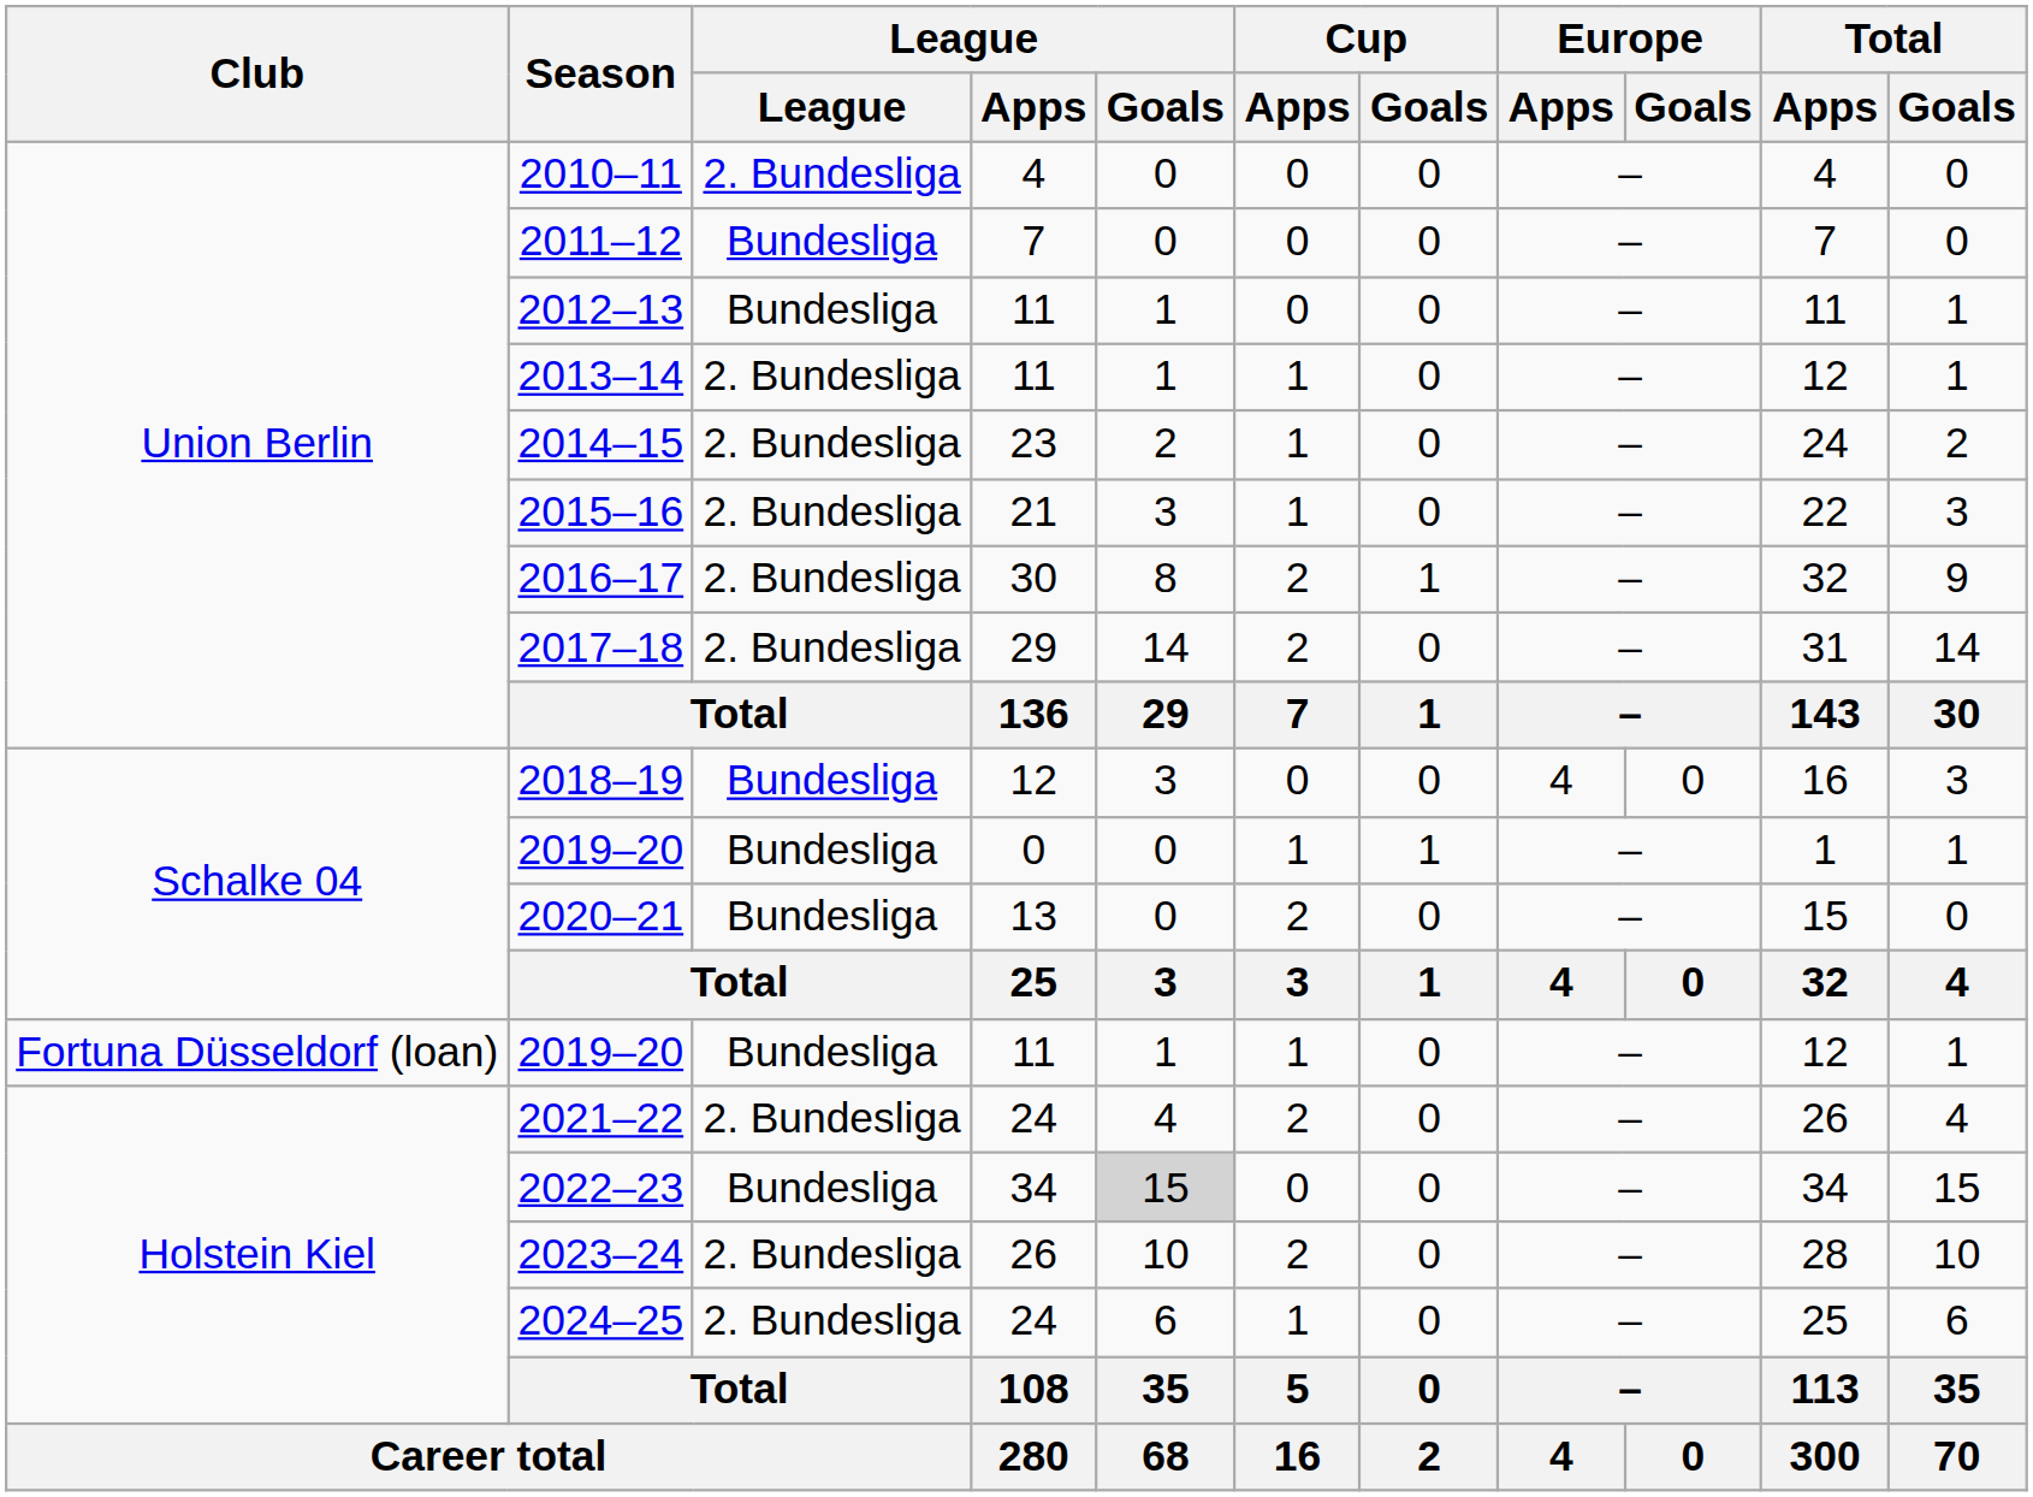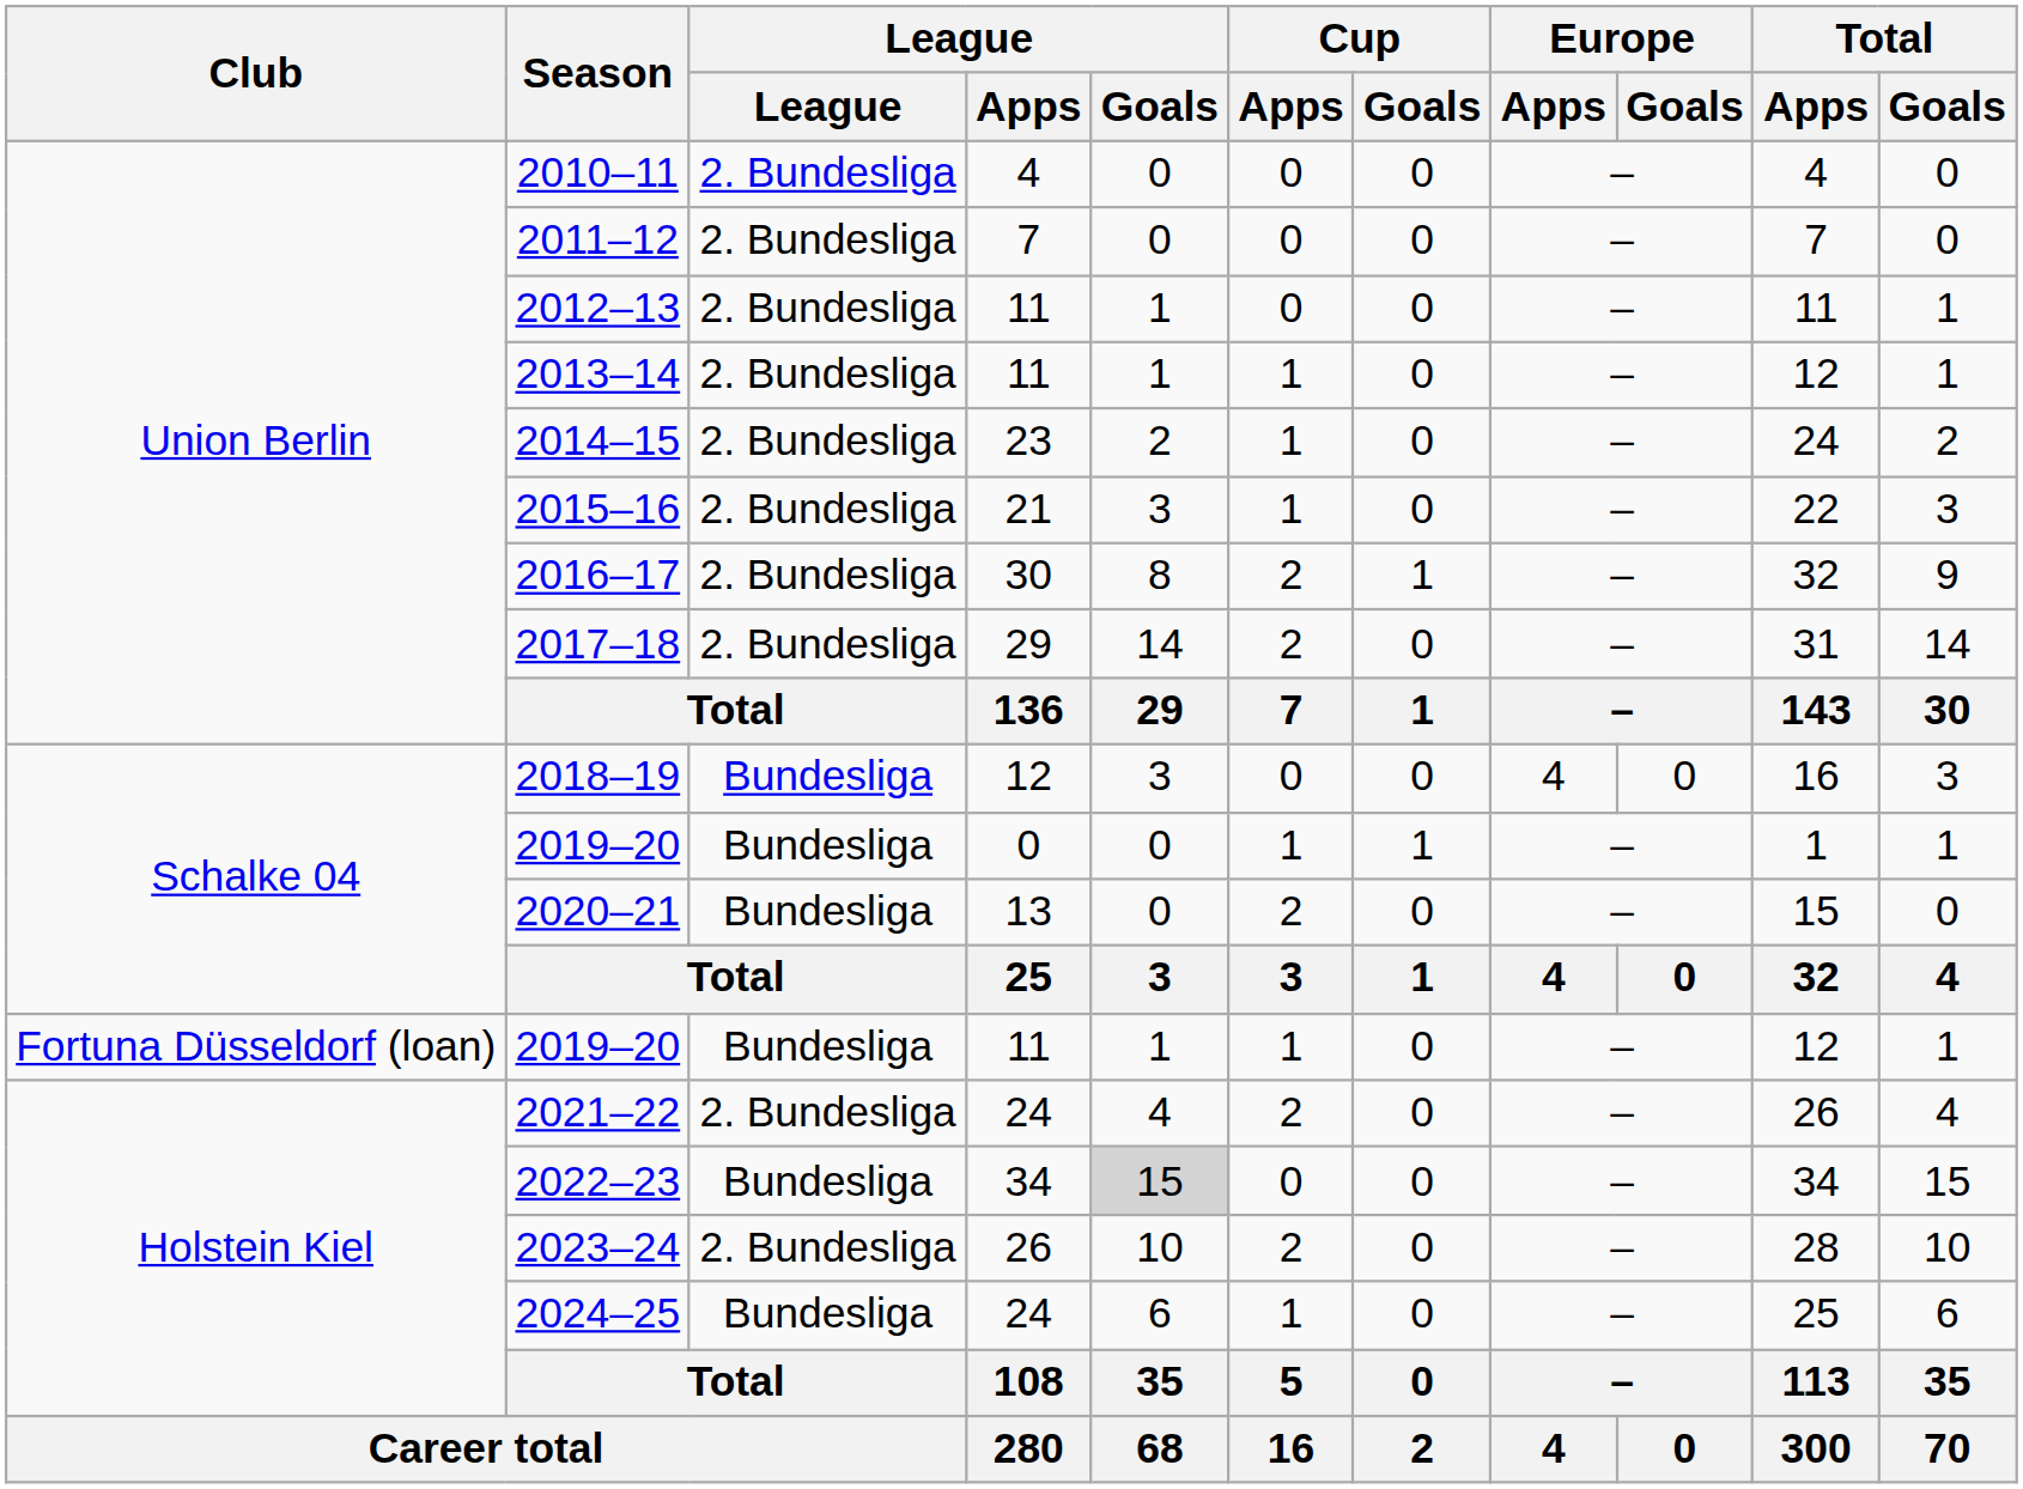 <table class="wikitable" style="text-align:center">
 <tr>
 <th rowspan="2">Club</th>
 <th rowspan="2">Season</th>
 <th colspan="3">League</th>
 <th colspan="2">Cup</th>
 <th colspan="2">Europe</th>
 <th colspan="2">Total</th>
 </tr>
 <tr>
 <th>League</th>
 <th>Apps</th>
 <th>Goals</th>
 <th>Apps</th>
 <th>Goals</th>
 <th>Apps</th>
 <th>Goals</th>
 <th>Apps</th>
 <th>Goals</th>
 </tr>
 <tr>
 <td rowspan="9"><a href='#'>Union Berlin</a></td>
 <td><a href='#'>2010–11</a></td>
 <td><a href='#'>2. Bundesliga</a></td>
 <td>4</td>
 <td>0</td>
 <td>0</td>
 <td>0</td>
 <td colspan="2">–</td>
 <td>4</td>
 <td>0</td>
 </tr>
 <tr>
 <td><a href='#'>2011–12</a></td>
-<td><a href='#'>Bundesliga</a></td>
+<td>2. Bundesliga</td>
 <td>7</td>
 <td>0</td>
 <td>0</td>
 <td>0</td>
 <td colspan="2">–</td>
 <td>7</td>
 <td>0</td>
 </tr>
 <tr>
 <td><a href='#'>2012–13</a></td>
-<td>Bundesliga</td>
+<td>2. Bundesliga</td>
 <td>11</td>
 <td>1</td>
 <td>0</td>
 <td>0</td>
 <td colspan="2">–</td>
 <td>11</td>
 <td>1</td>
 </tr>
 <tr>
 <td><a href='#'>2013–14</a></td>
 <td>2. Bundesliga</td>
 <td>11</td>
 <td>1</td>
 <td>1</td>
 <td>0</td>
 <td colspan="2">–</td>
 <td>12</td>
 <td>1</td>
 </tr>
 <tr>
 <td><a href='#'>2014–15</a></td>
 <td>2. Bundesliga</td>
 <td>23</td>
 <td>2</td>
 <td>1</td>
 <td>0</td>
 <td colspan="2">–</td>
 <td>24</td>
 <td>2</td>
 </tr>
 <tr>
 <td><a href='#'>2015–16</a></td>
 <td>2. Bundesliga</td>
 <td>21</td>
 <td>3</td>
 <td>1</td>
 <td>0</td>
 <td colspan="2">–</td>
 <td>22</td>
 <td>3</td>
 </tr>
 <tr>
 <td><a href='#'>2016–17</a></td>
 <td>2. Bundesliga</td>
 <td>30</td>
 <td>8</td>
 <td>2</td>
 <td>1</td>
 <td colspan="2">–</td>
 <td>32</td>
 <td>9</td>
 </tr>
 <tr>
 <td><a href='#'>2017–18</a></td>
 <td>2. Bundesliga</td>
 <td>29</td>
 <td>14</td>
 <td>2</td>
 <td>0</td>
 <td colspan="2">–</td>
 <td>31</td>
 <td>14</td>
 </tr>
 <tr>
 <th colspan="2">Total</th>
 <th>136</th>
 <th>29</th>
 <th>7</th>
 <th>1</th>
 <th colspan="2">–</th>
 <th>143</th>
 <th>30</th>
 </tr>
 <tr>
 <td rowspan="4"><a href='#'>Schalke 04</a></td>
 <td><a href='#'>2018–19</a></td>
 <td><a href='#'>Bundesliga</a></td>
 <td>12</td>
 <td>3</td>
 <td>0</td>
 <td>0</td>
 <td>4</td>
 <td>0</td>
 <td>16</td>
 <td>3</td>
 </tr>
 <tr>
 <td><a href='#'>2019–20</a></td>
 <td>Bundesliga</td>
 <td>0</td>
 <td>0</td>
 <td>1</td>
 <td>1</td>
 <td colspan="2">–</td>
 <td>1</td>
 <td>1</td>
 </tr>
 <tr>
 <td><a href='#'>2020–21</a></td>
 <td>Bundesliga</td>
 <td>13</td>
 <td>0</td>
 <td>2</td>
 <td>0</td>
 <td colspan="2">–</td>
 <td>15</td>
 <td>0</td>
 </tr>
 <tr>
 <th colspan="2">Total</th>
 <th>25</th>
 <th>3</th>
 <th>3</th>
 <th>1</th>
 <th>4</th>
 <th>0</th>
 <th>32</th>
 <th>4</th>
 </tr>
 <tr>
 <td><a href='#'>Fortuna Düsseldorf</a> (loan)</td>
 <td><a href='#'>2019–20</a></td>
 <td>Bundesliga</td>
 <td>11</td>
 <td>1</td>
 <td>1</td>
 <td>0</td>
 <td colspan="2">–</td>
 <td>12</td>
 <td>1</td>
 </tr>
 <tr>
 <td rowspan="5"><a href='#'>Holstein Kiel</a></td>
 <td><a href='#'>2021–22</a></td>
 <td>2. Bundesliga</td>
 <td>24</td>
 <td>4</td>
 <td>2</td>
 <td>0</td>
 <td colspan="2">–</td>
 <td>26</td>
 <td>4</td>
 </tr>
 <tr>
 <td><a href='#'>2022–23</a></td>
 <td>Bundesliga</td>
 <td>34</td>
 <td style="background: lightgrey;">15</td>
 <td>0</td>
 <td>0</td>
 <td colspan="2">–</td>
 <td>34</td>
 <td>15</td>
 </tr>
 <tr>
 <td><a href='#'>2023–24</a></td>
 <td>2. Bundesliga</td>
 <td>26</td>
 <td>10</td>
 <td>2</td>
 <td>0</td>
 <td colspan="2">–</td>
 <td>28</td>
 <td>10</td>
 </tr>
 <tr>
 <td><a href='#'>2024–25</a></td>
-<td>2. Bundesliga</td>
+<td>Bundesliga</td>
 <td>24</td>
 <td>6</td>
 <td>1</td>
 <td>0</td>
 <td colspan="2">–</td>
 <td>25</td>
 <td>6</td>
 </tr>
 <tr>
 <th colspan="2">Total</th>
 <th>108</th>
 <th>35</th>
 <th>5</th>
 <th>0</th>
 <th colspan="2">–</th>
 <th>113</th>
 <th>35</th>
 </tr>
 <tr>
 <th colspan="3">Career total</th>
 <th>280</th>
 <th>68</th>
 <th>16</th>
 <th>2</th>
 <th>4</th>
 <th>0</th>
 <th>300</th>
 <th>70</th>
 </tr>
 </table>
